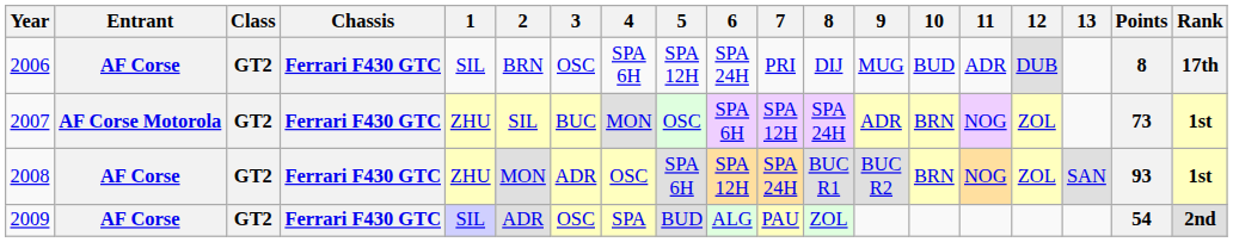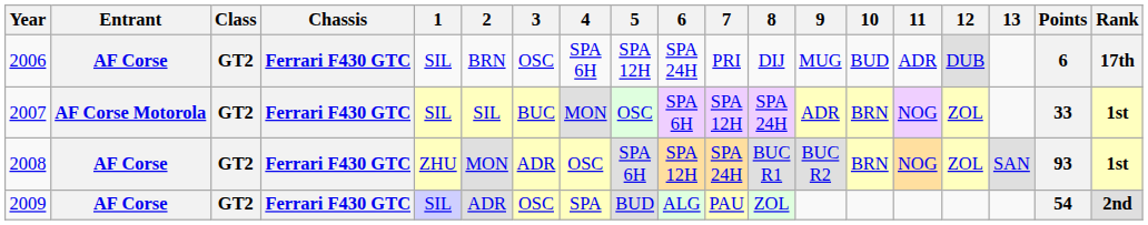 <table class="wikitable" style="text-align:center; font-size:85%">
 <tr>
 <th>Year</th>
 <th>Entrant</th>
 <th>Class</th>
 <th>Chassis</th>
 <th>1</th>
 <th>2</th>
 <th>3</th>
 <th>4</th>
 <th>5</th>
 <th>6</th>
 <th>7</th>
 <th>8</th>
 <th>9</th>
 <th>10</th>
 <th>11</th>
 <th>12</th>
 <th>13</th>
 <th>Points</th>
 <th>Rank</th>
 </tr>
 <tr>
 <td><a href='#'>2006</a></td>
 <th nowrap> <a href='#'>AF Corse</a></th>
 <th>GT2</th>
 <th nowrap><a href='#'>Ferrari F430 GTC</a></th>
 <td><a href='#'>SIL</a></td>
 <td><a href='#'>BRN</a></td>
 <td><a href='#'>OSC</a></td>
 <td><a href='#'>SPA<br>6H</a></td>
 <td><a href='#'>SPA<br>12H</a></td>
 <td><a href='#'>SPA<br>24H</a></td>
 <td><a href='#'>PRI</a></td>
 <td><a href='#'>DIJ</a></td>
 <td><a href='#'>MUG</a></td>
 <td><a href='#'>BUD</a></td>
 <td><a href='#'>ADR</a></td>
 <td style="background:#DFDFDF;"><a href='#'>DUB</a><br></td>
 <td></td>
-<th>8</th>
+<th>6</th>
 <th>17th</th>
 </tr>
 <tr>
 <td><a href='#'>2007</a></td>
 <th nowrap> <a href='#'>AF Corse Motorola</a></th>
 <th>GT2</th>
 <th nowrap><a href='#'>Ferrari F430 GTC</a></th>
-<td style="background:#FFFFBF;"><a href='#'>ZHU</a><br></td>
+<td style="background:#FFFFBF;"><a href='#'>SIL</a><br></td>
 <td style="background:#FFFFBF;"><a href='#'>SIL</a><br></td>
 <td style="background:#FFFFBF;"><a href='#'>BUC</a><br></td>
 <td style="background:#DFDFDF;"><a href='#'>MON</a><br></td>
 <td style="background:#DFFFDF;"><a href='#'>OSC</a><br></td>
 <td style="background:#EFCFFF;"><a href='#'>SPA<br>6H</a><br></td>
 <td style="background:#EFCFFF;"><a href='#'>SPA<br>12H</a><br></td>
 <td style="background:#EFCFFF;"><a href='#'>SPA<br>24H</a><br></td>
 <td style="background:#FFFFBF;"><a href='#'>ADR</a><br></td>
 <td style="background:#FFFFBF;"><a href='#'>BRN</a><br></td>
 <td style="background:#EFCFFF;"><a href='#'>NOG</a><br></td>
 <td style="background:#FFFFBF;"><a href='#'>ZOL</a><br></td>
 <td></td>
-<th>73</th>
+<th>33</th>
 <th style="background:#FFFFBF;">1st</th>
 </tr>
 <tr>
 <td><a href='#'>2008</a></td>
 <th nowrap> <a href='#'>AF Corse</a></th>
 <th>GT2</th>
 <th nowrap><a href='#'>Ferrari F430 GTC</a></th>
 <td style="background:#FFFFBF;"><a href='#'>ZHU</a><br></td>
 <td style="background:#DFDFDF;"><a href='#'>MON</a><br></td>
 <td style="background:#FFFFBF;"><a href='#'>ADR</a><br></td>
 <td style="background:#FFFFBF;"><a href='#'>OSC</a><br></td>
 <td style="background:#DFDFDF;"><a href='#'>SPA<br>6H</a><br></td>
 <td style="background:#FFDF9F;"><a href='#'>SPA<br>12H</a><br></td>
 <td style="background:#FFDF9F;"><a href='#'>SPA<br>24H</a><br></td>
 <td style="background:#DFDFDF;"><a href='#'>BUC<br>R1</a><br></td>
 <td style="background:#DFDFDF;"><a href='#'>BUC<br>R2</a><br></td>
 <td style="background:#FFFFBF;"><a href='#'>BRN</a><br></td>
 <td style="background:#FFDF9F;"><a href='#'>NOG</a><br></td>
 <td style="background:#FFFFBF;"><a href='#'>ZOL</a><br></td>
 <td style="background:#DFDFDF;"><a href='#'>SAN</a><br></td>
 <th>93</th>
 <th style="background:#FFFFBF;">1st</th>
 </tr>
 <tr>
 <td><a href='#'>2009</a></td>
 <th nowrap> <a href='#'>AF Corse</a></th>
 <th>GT2</th>
 <th nowrap><a href='#'>Ferrari F430 GTC</a></th>
 <td style="background:#CFCFFF;"><a href='#'>SIL</a><br></td>
 <td style="background:#DFDFDF;"><a href='#'>ADR</a><br></td>
 <td style="background:#FFFFBF;"><a href='#'>OSC</a><br></td>
 <td style="background:#FFFFBF;"><a href='#'>SPA</a><br></td>
 <td style="background:#DFDFDF;"><a href='#'>BUD</a><br></td>
 <td style="background:#DFFFDF;"><a href='#'>ALG</a><br></td>
 <td style="background:#FFFFBF;"><a href='#'>PAU</a><br></td>
 <td style="background:#DFFFDF;"><a href='#'>ZOL</a><br></td>
 <td></td>
 <td></td>
 <td></td>
 <td></td>
 <td></td>
 <th>54</th>
 <th style="background:#DFDFDF;">2nd</th>
 </tr>
 </table>
